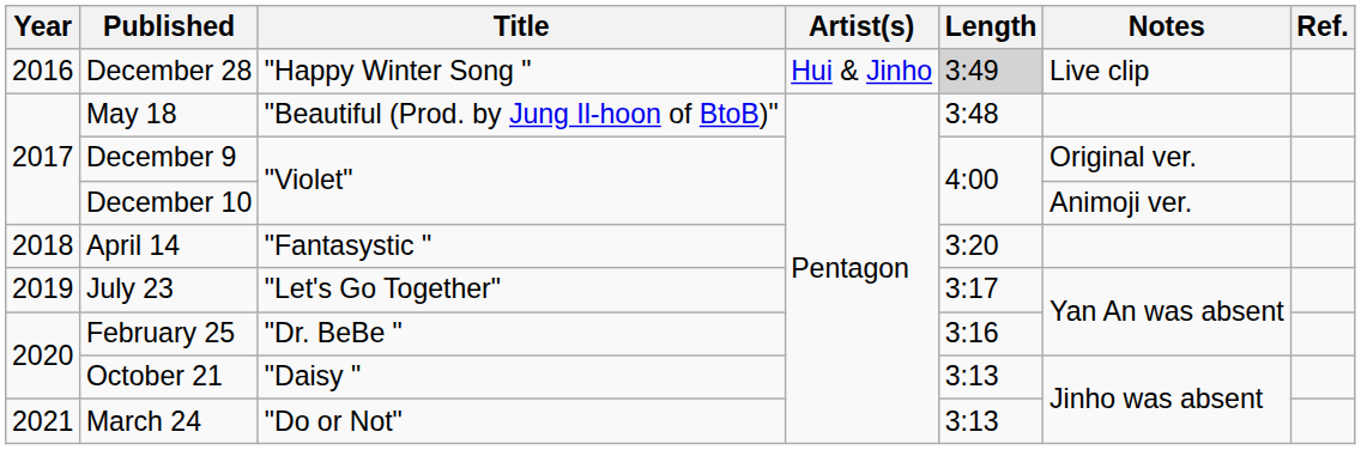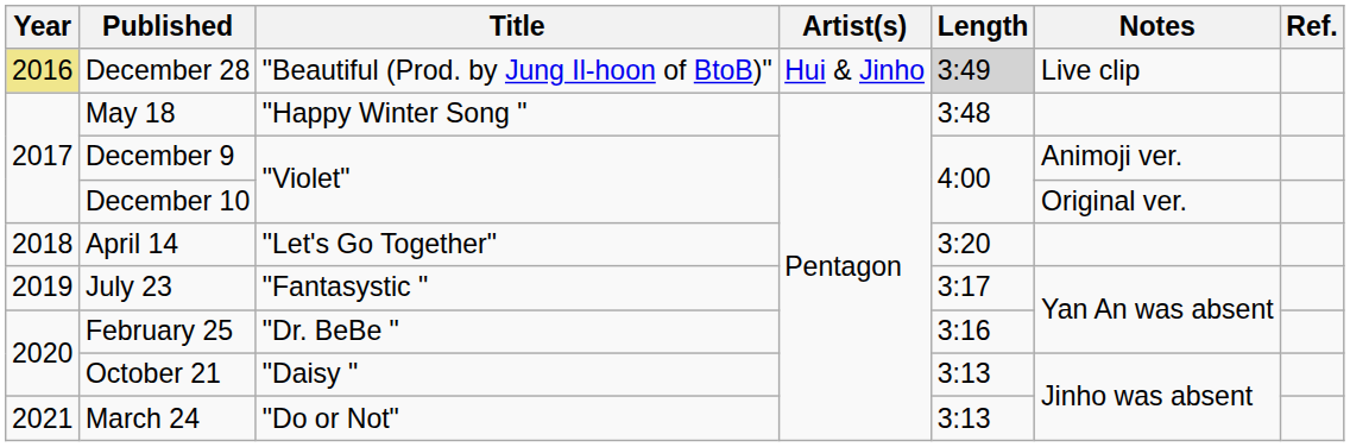 <table class="wikitable">
 <tr>
 <th>Year</th>
 <th>Published</th>
 <th>Title</th>
 <th>Artist(s)</th>
 <th>Length</th>
 <th>Notes</th>
 <th>Ref.</th>
 </tr>
 <tr>
-<td>2016</td>
+<td style="background: khaki;">2016</td>
 <td>December 28</td>
-<td>"Happy Winter Song "</td>
+<td>"Beautiful (Prod. by <a href='#'>Jung Il-hoon</a> of <a href='#'>BtoB</a>)"</td>
 <td><a href='#'>Hui</a> & <a href='#'>Jinho</a></td>
 <td style="background: lightgrey;">3:49</td>
 <td>Live clip</td>
 <td></td>
 </tr>
 <tr>
 <td rowspan="3">2017</td>
 <td>May 18</td>
-<td>"Beautiful (Prod. by <a href='#'>Jung Il-hoon</a> of <a href='#'>BtoB</a>)"</td>
+<td>"Happy Winter Song "</td>
 <td rowspan="8">Pentagon</td>
 <td>3:48</td>
 <td></td>
 <td></td>
 </tr>
 <tr>
 <td>December 9</td>
 <td rowspan="2">"Violet"</td>
 <td rowspan="2">4:00</td>
-<td>Original ver.</td>
+<td>Animoji ver.</td>
 <td></td>
 </tr>
 <tr>
 <td>December 10</td>
-<td>Animoji ver.</td>
+<td>Original ver.</td>
 <td></td>
 </tr>
 <tr>
 <td>2018</td>
 <td>April 14</td>
-<td>"Fantasystic "</td>
+<td>"Let's Go Together"</td>
 <td>3:20</td>
 <td></td>
 <td></td>
 </tr>
 <tr>
 <td>2019</td>
 <td>July 23</td>
-<td>"Let's Go Together"</td>
+<td>"Fantasystic "</td>
 <td>3:17</td>
 <td rowspan="2">Yan An was absent</td>
 <td></td>
 </tr>
 <tr>
 <td rowspan="2">2020</td>
 <td>February 25</td>
 <td>"Dr. BeBe "</td>
 <td>3:16</td>
 <td></td>
 </tr>
 <tr>
 <td>October 21</td>
 <td>"Daisy "</td>
 <td>3:13</td>
 <td rowspan="2">Jinho was absent</td>
 <td></td>
 </tr>
 <tr>
 <td>2021</td>
 <td>March 24</td>
 <td>"Do or Not"</td>
 <td>3:13</td>
 <td></td>
 </tr>
 </table>
